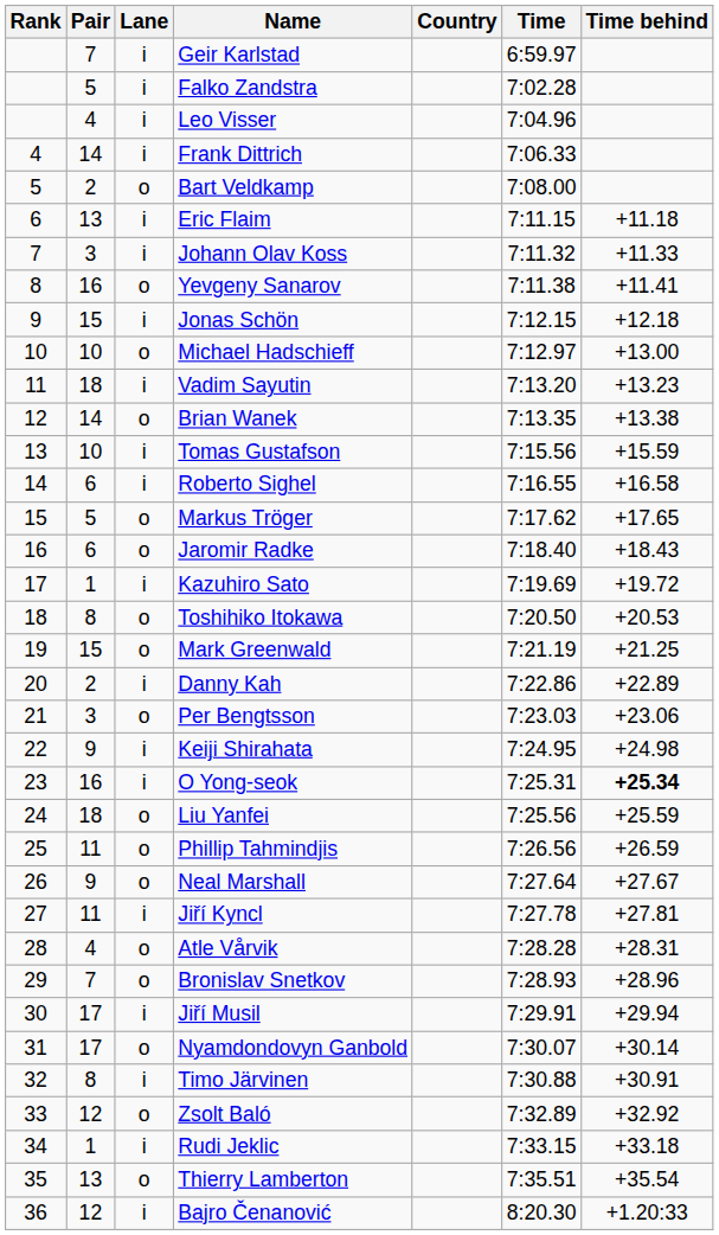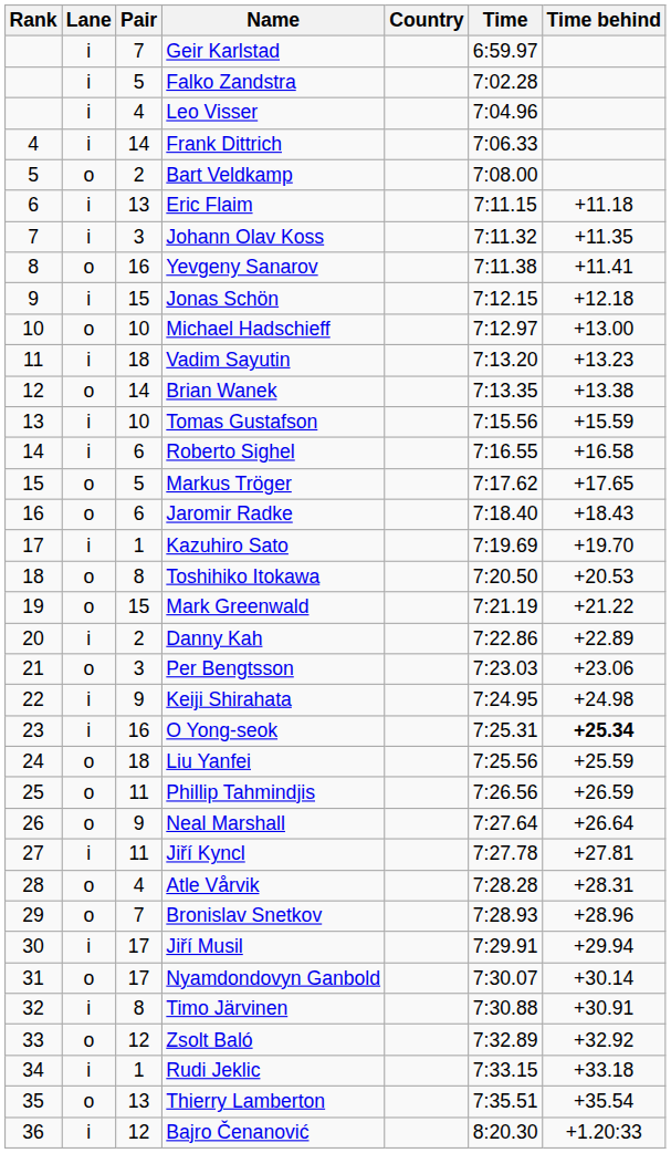 <table class="wikitable sortable" style="text-align:center">
 <tr>
 <th>Rank</th>
+<th>Lane</th>
 <th>Pair</th>
-<th>Lane</th>
 <th>Name</th>
 <th>Country</th>
 <th>Time</th>
 <th>Time behind</th>
 </tr>
 <tr>
 <td></td>
+<td>i</td>
 <td>7</td>
-<td>i</td>
 <td align=left><a href='#'>Geir Karlstad</a></td>
 <td align=left></td>
 <td>6:59.97</td>
 <td></td>
 </tr>
 <tr>
 <td></td>
+<td>i</td>
 <td>5</td>
-<td>i</td>
 <td align=left><a href='#'>Falko Zandstra</a></td>
 <td align=left></td>
 <td>7:02.28</td>
 <td></td>
 </tr>
 <tr>
 <td></td>
+<td>i</td>
 <td>4</td>
-<td>i</td>
 <td align=left><a href='#'>Leo Visser</a></td>
 <td align=left></td>
 <td>7:04.96</td>
 <td></td>
 </tr>
 <tr>
 <td>4</td>
+<td>i</td>
 <td>14</td>
-<td>i</td>
 <td align=left><a href='#'>Frank Dittrich</a></td>
 <td align=left></td>
 <td>7:06.33</td>
 <td></td>
 </tr>
 <tr>
 <td>5</td>
+<td>o</td>
 <td>2</td>
-<td>o</td>
 <td align=left><a href='#'>Bart Veldkamp</a></td>
 <td align=left></td>
 <td>7:08.00</td>
 <td></td>
 </tr>
 <tr>
 <td>6</td>
+<td>i</td>
 <td>13</td>
-<td>i</td>
 <td align=left><a href='#'>Eric Flaim</a></td>
 <td align=left></td>
 <td>7:11.15</td>
 <td>+11.18</td>
 </tr>
 <tr>
 <td>7</td>
+<td>i</td>
 <td>3</td>
-<td>i</td>
 <td align=left><a href='#'>Johann Olav Koss</a></td>
 <td align=left></td>
 <td>7:11.32</td>
-<td>+11.33</td>
+<td>+11.35</td>
 </tr>
 <tr>
 <td>8</td>
+<td>o</td>
 <td>16</td>
-<td>o</td>
 <td align=left><a href='#'>Yevgeny Sanarov</a></td>
 <td align=left></td>
 <td>7:11.38</td>
 <td>+11.41</td>
 </tr>
 <tr>
 <td>9</td>
+<td>i</td>
 <td>15</td>
-<td>i</td>
 <td align=left><a href='#'>Jonas Schön</a></td>
 <td align=left></td>
 <td>7:12.15</td>
 <td>+12.18</td>
 </tr>
 <tr>
 <td>10</td>
+<td>o</td>
 <td>10</td>
-<td>o</td>
 <td align=left><a href='#'>Michael Hadschieff</a></td>
 <td align=left></td>
 <td>7:12.97</td>
 <td>+13.00</td>
 </tr>
 <tr>
 <td>11</td>
+<td>i</td>
 <td>18</td>
-<td>i</td>
 <td align=left><a href='#'>Vadim Sayutin</a></td>
 <td align=left></td>
 <td>7:13.20</td>
 <td>+13.23</td>
 </tr>
 <tr>
 <td>12</td>
+<td>o</td>
 <td>14</td>
-<td>o</td>
 <td align=left><a href='#'>Brian Wanek</a></td>
 <td align=left></td>
 <td>7:13.35</td>
 <td>+13.38</td>
 </tr>
 <tr>
 <td>13</td>
+<td>i</td>
 <td>10</td>
-<td>i</td>
 <td align=left><a href='#'>Tomas Gustafson</a></td>
 <td align=left></td>
 <td>7:15.56</td>
 <td>+15.59</td>
 </tr>
 <tr>
 <td>14</td>
+<td>i</td>
 <td>6</td>
-<td>i</td>
 <td align=left><a href='#'>Roberto Sighel</a></td>
 <td align=left></td>
 <td>7:16.55</td>
 <td>+16.58</td>
 </tr>
 <tr>
 <td>15</td>
+<td>o</td>
 <td>5</td>
-<td>o</td>
 <td align=left><a href='#'>Markus Tröger</a></td>
 <td align=left></td>
 <td>7:17.62</td>
 <td>+17.65</td>
 </tr>
 <tr>
 <td>16</td>
+<td>o</td>
 <td>6</td>
-<td>o</td>
 <td align=left><a href='#'>Jaromir Radke</a></td>
 <td align=left></td>
 <td>7:18.40</td>
 <td>+18.43</td>
 </tr>
 <tr>
 <td>17</td>
+<td>i</td>
 <td>1</td>
-<td>i</td>
 <td align=left><a href='#'>Kazuhiro Sato</a></td>
 <td align=left></td>
 <td>7:19.69</td>
-<td>+19.72</td>
+<td>+19.70</td>
 </tr>
 <tr>
 <td>18</td>
+<td>o</td>
 <td>8</td>
-<td>o</td>
 <td align=left><a href='#'>Toshihiko Itokawa</a></td>
 <td align=left></td>
 <td>7:20.50</td>
 <td>+20.53</td>
 </tr>
 <tr>
 <td>19</td>
+<td>o</td>
 <td>15</td>
-<td>o</td>
 <td align=left><a href='#'>Mark Greenwald</a></td>
 <td align=left></td>
 <td>7:21.19</td>
-<td>+21.25</td>
+<td>+21.22</td>
 </tr>
 <tr>
 <td>20</td>
+<td>i</td>
 <td>2</td>
-<td>i</td>
 <td align=left><a href='#'>Danny Kah</a></td>
 <td align=left></td>
 <td>7:22.86</td>
 <td>+22.89</td>
 </tr>
 <tr>
 <td>21</td>
+<td>o</td>
 <td>3</td>
-<td>o</td>
 <td align=left><a href='#'>Per Bengtsson</a></td>
 <td align=left></td>
 <td>7:23.03</td>
 <td>+23.06</td>
 </tr>
 <tr>
 <td>22</td>
+<td>i</td>
 <td>9</td>
-<td>i</td>
 <td align=left><a href='#'>Keiji Shirahata</a></td>
 <td align=left></td>
 <td>7:24.95</td>
 <td>+24.98</td>
 </tr>
 <tr>
 <td>23</td>
+<td>i</td>
 <td>16</td>
-<td>i</td>
 <td align=left><a href='#'>O Yong-seok</a></td>
 <td align=left></td>
 <td>7:25.31</td>
 <td><strong>+25.34</strong></td>
 </tr>
 <tr>
 <td>24</td>
+<td>o</td>
 <td>18</td>
-<td>o</td>
 <td align=left><a href='#'>Liu Yanfei</a></td>
 <td align=left></td>
 <td>7:25.56</td>
 <td>+25.59</td>
 </tr>
 <tr>
 <td>25</td>
+<td>o</td>
 <td>11</td>
-<td>o</td>
 <td align=left><a href='#'>Phillip Tahmindjis</a></td>
 <td align=left></td>
 <td>7:26.56</td>
 <td>+26.59</td>
 </tr>
 <tr>
 <td>26</td>
+<td>o</td>
 <td>9</td>
-<td>o</td>
 <td align=left><a href='#'>Neal Marshall</a></td>
 <td align=left></td>
 <td>7:27.64</td>
-<td>+27.67</td>
+<td>+26.64</td>
 </tr>
 <tr>
 <td>27</td>
+<td>i</td>
 <td>11</td>
-<td>i</td>
 <td align=left><a href='#'>Jiří Kyncl</a></td>
 <td align=left></td>
 <td>7:27.78</td>
 <td>+27.81</td>
 </tr>
 <tr>
 <td>28</td>
+<td>o</td>
 <td>4</td>
-<td>o</td>
 <td align=left><a href='#'>Atle Vårvik</a></td>
 <td align=left></td>
 <td>7:28.28</td>
 <td>+28.31</td>
 </tr>
 <tr>
 <td>29</td>
+<td>o</td>
 <td>7</td>
-<td>o</td>
 <td align=left><a href='#'>Bronislav Snetkov</a></td>
 <td align=left></td>
 <td>7:28.93</td>
 <td>+28.96</td>
 </tr>
 <tr>
 <td>30</td>
+<td>i</td>
 <td>17</td>
-<td>i</td>
 <td align=left><a href='#'>Jiří Musil</a></td>
 <td align=left></td>
 <td>7:29.91</td>
 <td>+29.94</td>
 </tr>
 <tr>
 <td>31</td>
+<td>o</td>
 <td>17</td>
-<td>o</td>
 <td align=left><a href='#'>Nyamdondovyn Ganbold</a></td>
 <td align=left></td>
 <td>7:30.07</td>
 <td>+30.14</td>
 </tr>
 <tr>
 <td>32</td>
+<td>i</td>
 <td>8</td>
-<td>i</td>
 <td align=left><a href='#'>Timo Järvinen</a></td>
 <td align=left></td>
 <td>7:30.88</td>
 <td>+30.91</td>
 </tr>
 <tr>
 <td>33</td>
+<td>o</td>
 <td>12</td>
-<td>o</td>
 <td align=left><a href='#'>Zsolt Baló</a></td>
 <td align=left></td>
 <td>7:32.89</td>
 <td>+32.92</td>
 </tr>
 <tr>
 <td>34</td>
+<td>i</td>
 <td>1</td>
-<td>i</td>
 <td align=left><a href='#'>Rudi Jeklic</a></td>
 <td align=left></td>
 <td>7:33.15</td>
 <td>+33.18</td>
 </tr>
 <tr>
 <td>35</td>
+<td>o</td>
 <td>13</td>
-<td>o</td>
 <td align=left><a href='#'>Thierry Lamberton</a></td>
 <td align=left></td>
 <td>7:35.51</td>
 <td>+35.54</td>
 </tr>
 <tr>
 <td>36</td>
+<td>i</td>
 <td>12</td>
-<td>i</td>
 <td align=left><a href='#'>Bajro Čenanović</a></td>
 <td align=left></td>
 <td>8:20.30</td>
 <td>+1.20:33</td>
 </tr>
 </table>
